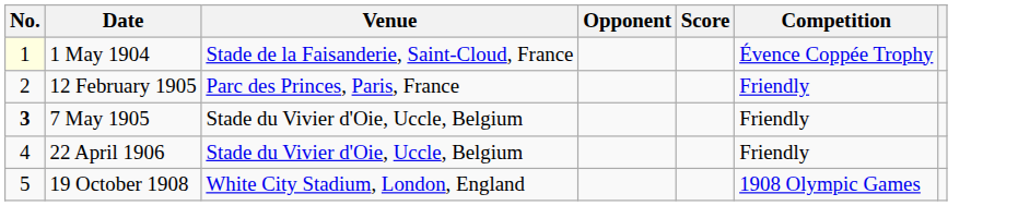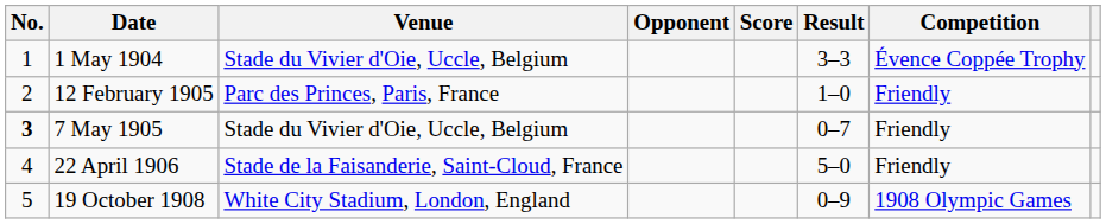 <table class="wikitable sortable">
 <tr>
 <th scope="col">No.</th>
 <th scope="col">Date</th>
 <th scope="col">Venue</th>
 <th scope="col">Opponent</th>
 <th scope="col">Score</th>
+<th scope="col">Result</th>
 <th scope="col">Competition</th>
 <th scope="col" class="unsortable"></th>
 </tr>
 <tr>
-<td style="background: lightyellow; text-align:center">1</td>
+<td style="text-align:center">1</td>
 <td>1 May 1904</td>
-<td><a href='#'>Stade de la Faisanderie</a>, <a href='#'>Saint-Cloud</a>, France</td>
+<td><a href='#'>Stade du Vivier d'Oie</a>, <a href='#'>Uccle</a>, Belgium</td>
 <td></td>
 <td></td>
+<td style="text-align:center">3–3</td>
 <td><a href='#'>Évence Coppée Trophy</a></td>
 <td></td>
 </tr>
 <tr>
 <td style="text-align:center">2</td>
 <td>12 February 1905</td>
 <td><a href='#'>Parc des Princes</a>, <a href='#'>Paris</a>, France</td>
 <td></td>
 <td></td>
+<td style="text-align:center">1–0</td>
 <td><a href='#'>Friendly</a></td>
 <td></td>
 </tr>
 <tr>
 <td style="text-align:center"><strong>3</strong></td>
 <td>7 May 1905</td>
 <td>Stade du Vivier d'Oie, Uccle, Belgium</td>
 <td></td>
 <td></td>
+<td style="text-align:center">0–7</td>
 <td>Friendly</td>
 <td></td>
 </tr>
 <tr>
 <td style="text-align:center">4</td>
 <td>22 April 1906</td>
-<td><a href='#'>Stade du Vivier d'Oie</a>, <a href='#'>Uccle</a>, Belgium</td>
+<td><a href='#'>Stade de la Faisanderie</a>, <a href='#'>Saint-Cloud</a>, France</td>
 <td></td>
 <td></td>
+<td style="text-align:center">5–0</td>
 <td>Friendly</td>
 <td></td>
 </tr>
 <tr>
 <td style="text-align:center">5</td>
 <td>19 October 1908</td>
 <td><a href='#'>White City Stadium</a>, <a href='#'>London</a>, England</td>
 <td></td>
 <td></td>
+<td style="text-align:center">0–9</td>
 <td><a href='#'>1908 Olympic Games</a></td>
 <td></td>
 </tr>
 </table>
